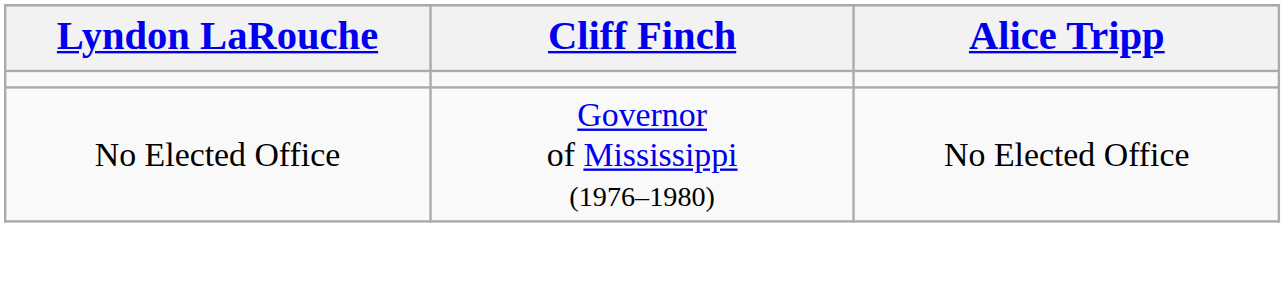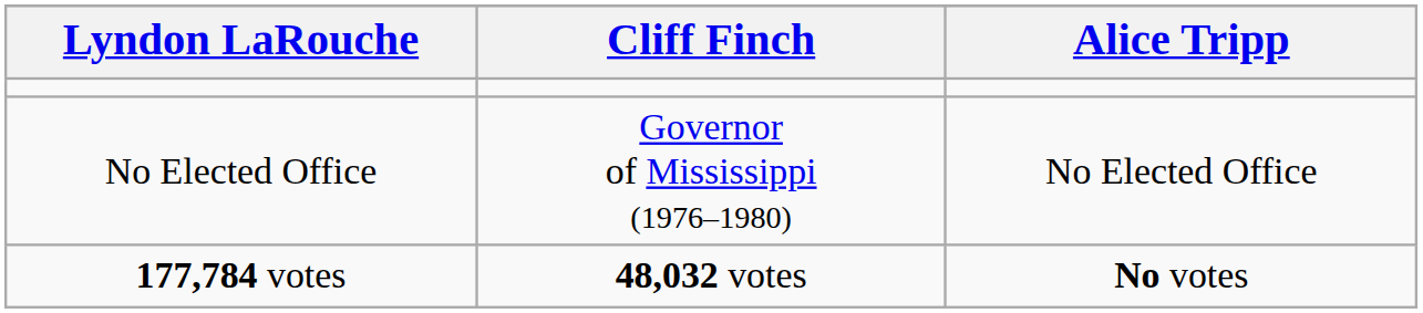 <table class="wikitable" style="font-size:90%;">
 <tr>
 </tr>
 <tr style="text-align:center">
 <th scope="col" style="width:10em; font-size:120%;"><a href='#'>Lyndon LaRouche</a></th>
 <th scope="col" style="width:10em; font-size:120%;"><a href='#'>Cliff Finch</a></th>
 <th scope="col" style="width:10em; font-size:120%;"><a href='#'>Alice Tripp</a></th>
 </tr>
 <tr style="text-align:center">
 <td></td>
 <td></td>
 </tr>
 <tr style="text-align:center">
 <td>No Elected Office</td>
 <td><a href='#'>Governor</a><br>of <a href='#'>Mississippi</a><br><small>(1976–1980)</small></td>
 <td>No Elected Office</td>
 </tr>
+<tr style="text-align:center">
+<td><strong>177,784</strong> votes</td>
+<td><strong>48,032</strong> votes</td>
+<td><strong>No</strong> votes</td>
+</tr>
 </table>
